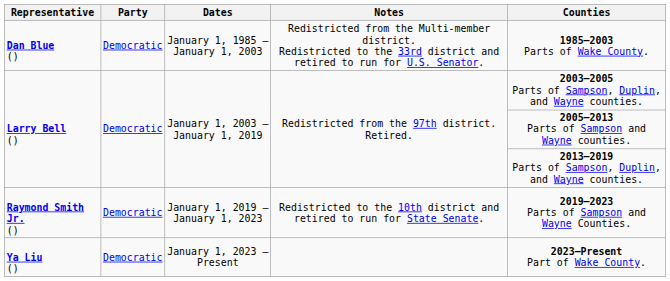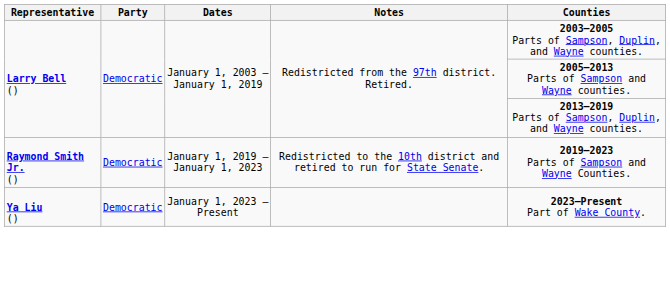 <table class=wikitable style="text-align:center">
 <tr>
 <th>Representative</th>
 <th>Party</th>
 <th>Dates</th>
 <th>Notes</th>
 <th>Counties</th>
-</tr>
-<tr style="height:3em">
-<td align=left><br><strong><a href='#'>Dan Blue</a></strong><br>()</td>
-<td><a href='#'>Democratic</a></td>
-<td nowrap>January 1, 1985 – <br> January 1, 2003</td>
-<td>Redistricted from the Multi-member district. <br> Redistricted to the <a href='#'>33rd</a> district and retired to run for <a href='#'>U.S. Senator</a>.</td>
-<td><strong>1985–2003</strong> <br> Parts of <a href='#'>Wake County</a>.</td>
 </tr>
 <tr style="height:3em">
 <td rowspan=3 align=left><br><strong><a href='#'>Larry Bell</a></strong><br>()</td>
 <td rowspan=3 ><a href='#'>Democratic</a></td>
 <td rowspan=3 nowrap>January 1, 2003 – <br> January 1, 2019</td>
 <td rowspan=3>Redistricted from the <a href='#'>97th</a> district. <br> Retired.</td>
 <td><strong>2003–2005</strong> <br> Parts of <a href='#'>Sampson</a>, <a href='#'>Duplin</a>, and <a href='#'>Wayne</a> counties.</td>
 </tr>
 <tr style="height:3em">
 <td><strong>2005–2013</strong> <br> Parts of <a href='#'>Sampson</a> and <a href='#'>Wayne</a> counties.</td>
 </tr>
 <tr style="height:3em">
 <td><strong>2013–2019</strong> <br> Parts of <a href='#'>Sampson</a>, <a href='#'>Duplin</a>, and <a href='#'>Wayne</a> counties.</td>
 </tr>
 <tr style="height:3em">
 <td align=left><br><strong><a href='#'>Raymond Smith Jr.</a></strong><br>()</td>
 <td><a href='#'>Democratic</a></td>
 <td nowrap>January 1, 2019 – <br> January 1, 2023</td>
 <td>Redistricted to the <a href='#'>10th</a> district and retired to run for <a href='#'>State Senate</a>.</td>
 <td><strong>2019–2023</strong> <br> Parts of <a href='#'>Sampson</a> and <a href='#'>Wayne</a> Counties.</td>
 </tr>
 <tr style="height:3em">
 <td align=left><br><strong><a href='#'>Ya Liu</a></strong><br>()</td>
 <td><a href='#'>Democratic</a></td>
 <td nowrap>January 1, 2023 – <br> Present</td>
 <td></td>
 <td><strong>2023–Present</strong> <br> Part of <a href='#'>Wake County</a>.</td>
 </tr>
 </table>
